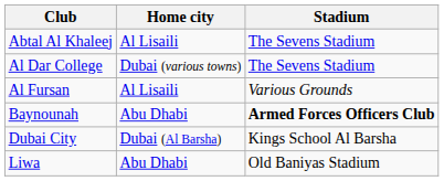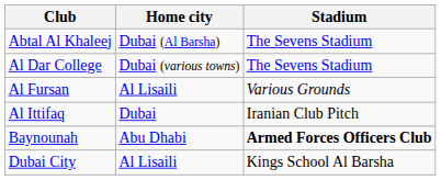 <table class="wikitable sortable" style="text-align: left;">
 <tr>
 <th>Club</th>
 <th>Home city</th>
 <th>Stadium</th>
 </tr>
 <tr>
 <td><a href='#'>Abtal Al Khaleej</a></td>
-<td><a href='#'>Al Lisaili</a></td>
+<td><a href='#'>Dubai</a> <small>(<a href='#'>Al Barsha</a>)</small></td>
 <td><a href='#'>The Sevens Stadium</a></td>
 </tr>
 <tr>
 <td><a href='#'>Al Dar College</a></td>
 <td><a href='#'>Dubai</a> <small>(<em>various towns</em>)</small></td>
 <td><a href='#'>The Sevens Stadium</a></td>
 </tr>
 <tr>
 <td><a href='#'>Al Fursan</a></td>
 <td><a href='#'>Al Lisaili</a></td>
 <td><em>Various Grounds</em></td>
 </tr>
 <tr>
+<td><a href='#'>Al Ittifaq</a></td>
+<td><a href='#'>Dubai</a></td>
+<td>Iranian Club Pitch</td>
+</tr>
+<tr>
 <td><a href='#'>Baynounah</a></td>
 <td><a href='#'>Abu Dhabi</a></td>
 <td><strong>Armed Forces Officers Club</strong></td>
 </tr>
 <tr>
 <td><a href='#'>Dubai City</a></td>
-<td><a href='#'>Dubai</a> <small>(<a href='#'>Al Barsha</a>)</small></td>
+<td><a href='#'>Al Lisaili</a></td>
 <td>Kings School Al Barsha</td>
 </tr>
-<tr>
-<td><a href='#'>Liwa</a></td>
-<td><a href='#'>Abu Dhabi</a></td>
-<td>Old Baniyas Stadium</td>
-</tr>
 </table>
